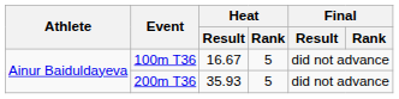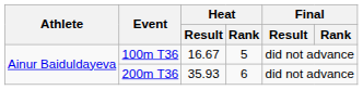 <table class="wikitable">
 <tr>
 <th rowspan="2">Athlete</th>
 <th rowspan="2">Event</th>
 <th colspan="2">Heat</th>
 <th colspan="2">Final</th>
 </tr>
 <tr>
 <th>Result</th>
 <th>Rank</th>
 <th>Result</th>
 <th>Rank</th>
 </tr>
 <tr align=center>
 <td align=left rowspan=2><a href='#'>Ainur Baiduldayeva</a></td>
 <td align=left><a href='#'>100m T36</a></td>
 <td>16.67</td>
 <td>5</td>
 <td colspan=2>did not advance</td>
 </tr>
 <tr align=center>
 <td align=left><a href='#'>200m T36</a></td>
 <td>35.93</td>
-<td>5</td>
+<td>6</td>
 <td colspan=2>did not advance</td>
 </tr>
 </table>
